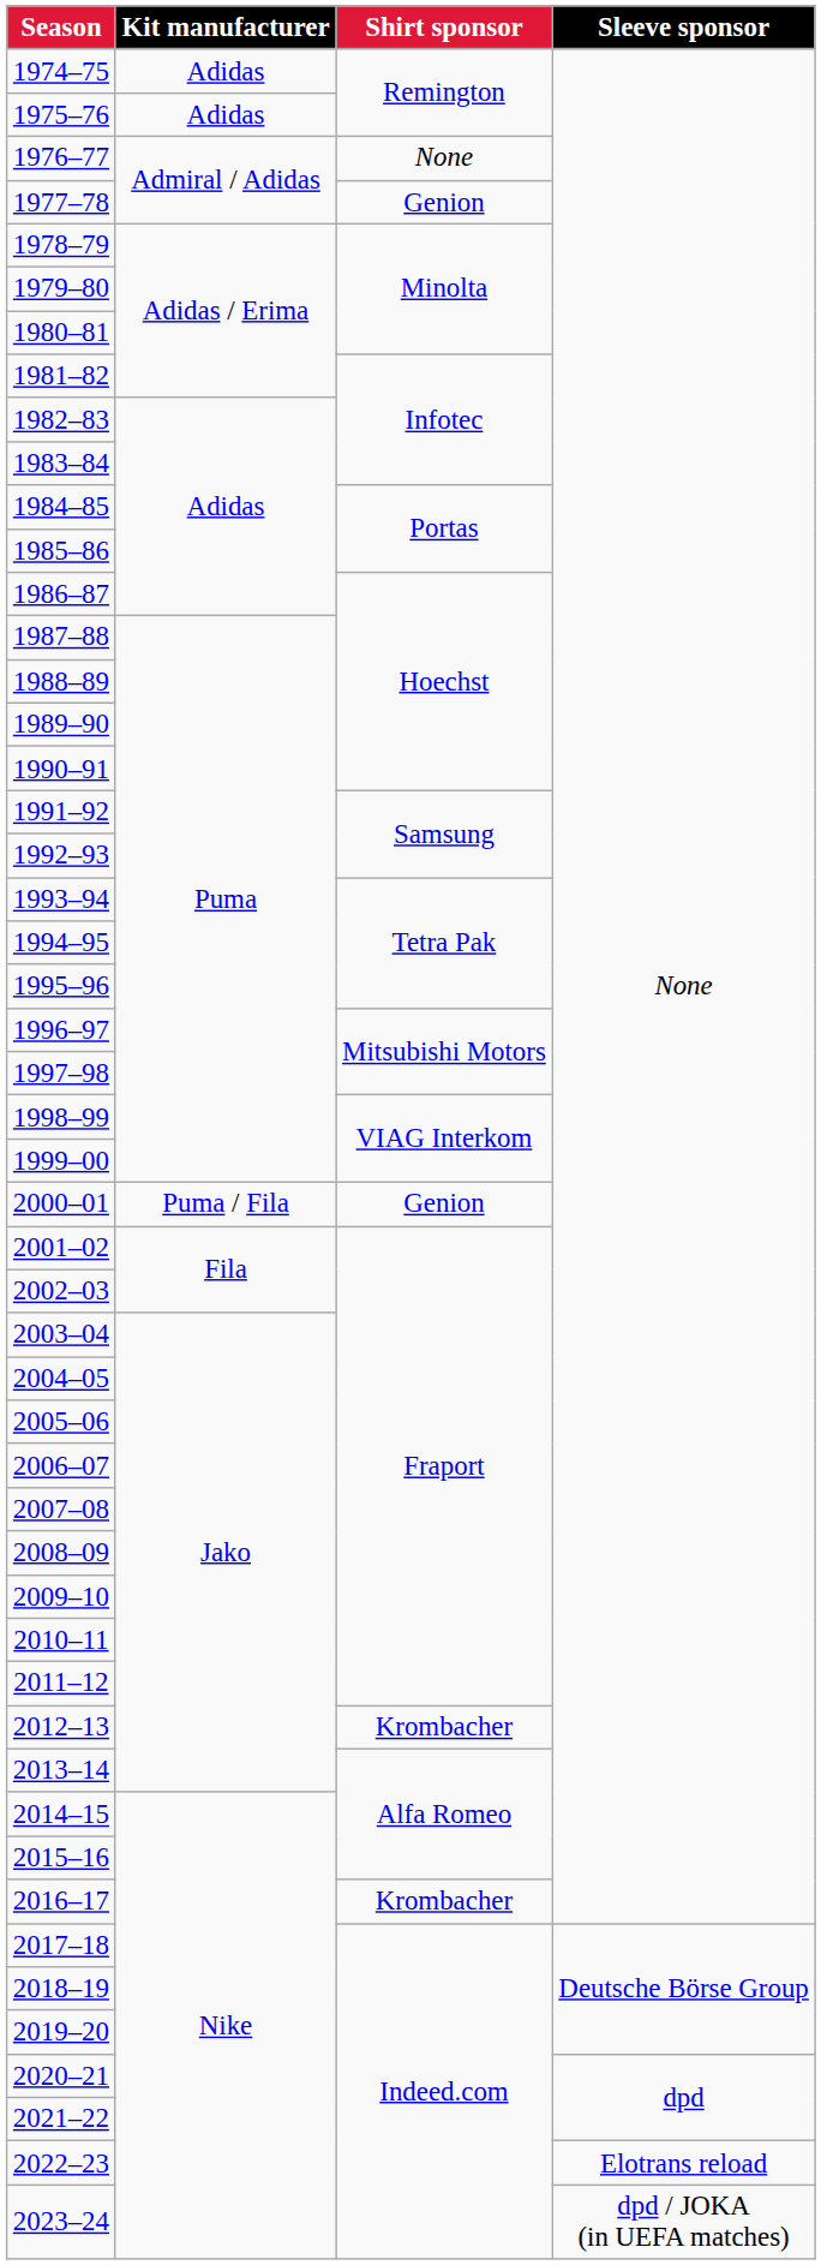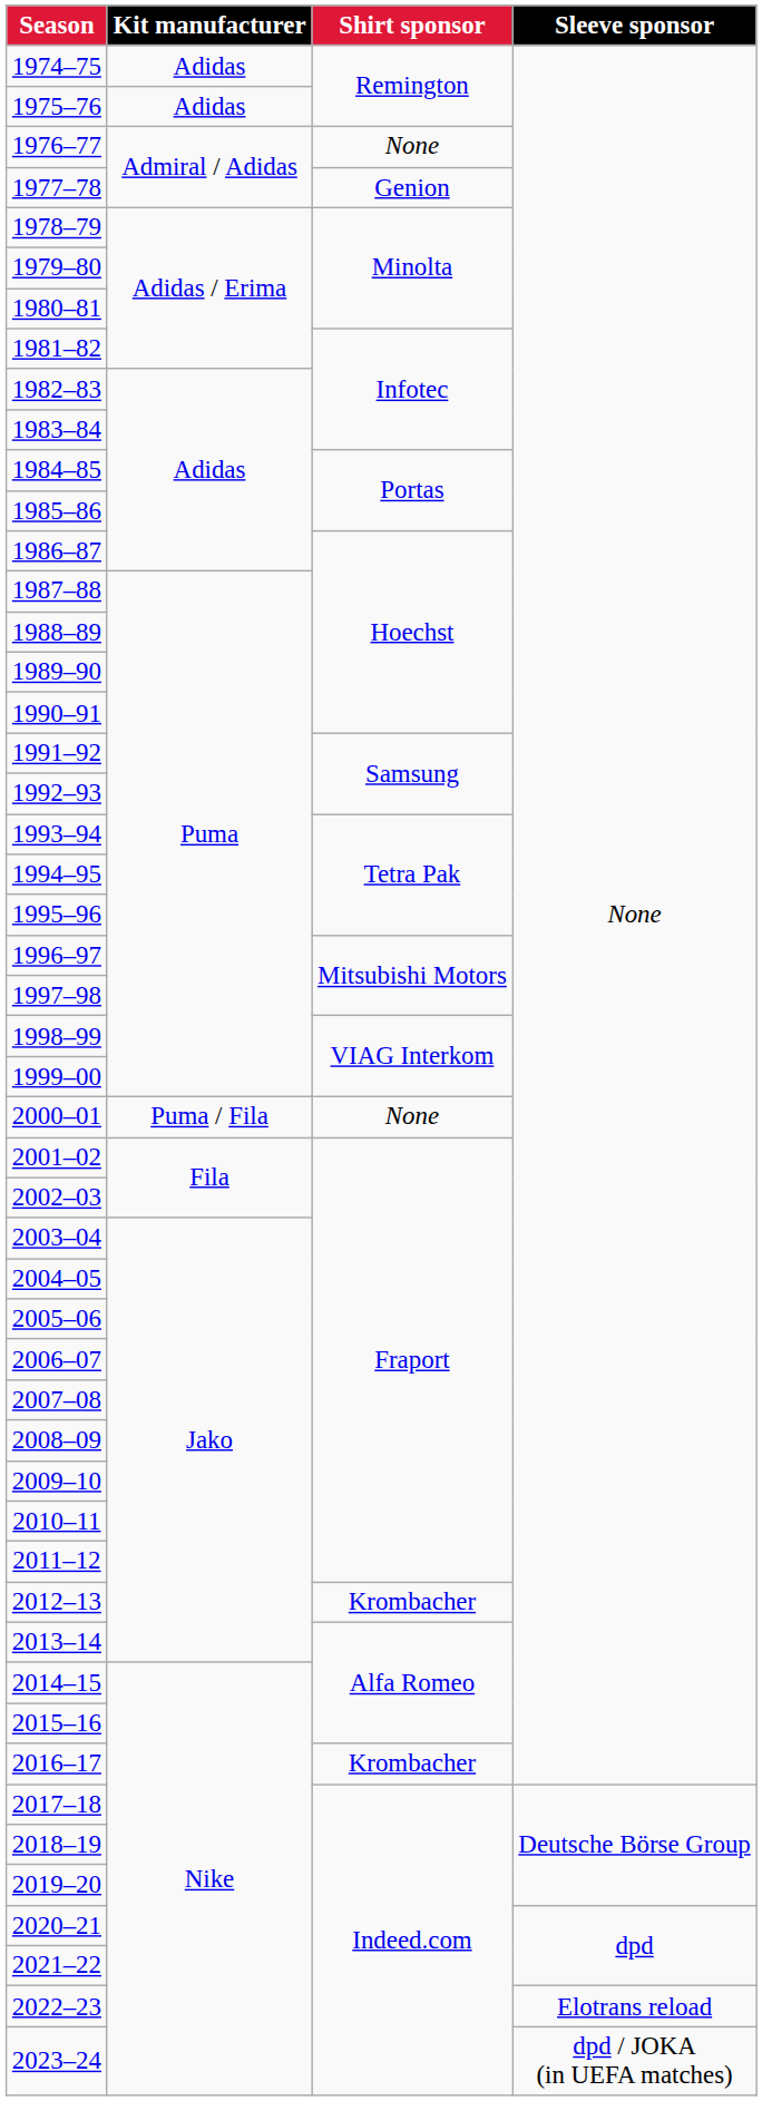 <table class="wikitable" style="text-align:center;margin-left:1em;float:center">
 <tr>
 <th style="color:#fff; background:#e01837;">Season</th>
 <th style="color:#fff; background:#000000;">Kit manufacturer</th>
 <th style="color:#fff; background:#e01837;">Shirt sponsor</th>
 <th style="color:#fff; background:#000000;">Sleeve sponsor</th>
 </tr>
 <tr>
 <td><a href='#'>1974–75</a></td>
 <td><a href='#'>Adidas</a></td>
 <td rowspan=2><a href='#'>Remington</a></td>
 <td rowspan="43"><em>None</em></td>
 </tr>
 <tr>
 <td><a href='#'>1975–76</a></td>
 <td><a href='#'>Adidas</a></td>
 </tr>
 <tr>
 <td><a href='#'>1976–77</a></td>
 <td rowspan=2><a href='#'>Admiral</a> / <a href='#'>Adidas</a></td>
 <td><em>None</em></td>
 </tr>
 <tr>
 <td><a href='#'>1977–78</a></td>
 <td><a href='#'>Genion</a></td>
 </tr>
 <tr>
 <td><a href='#'>1978–79</a></td>
 <td rowspan=4><a href='#'>Adidas</a> / <a href='#'>Erima</a></td>
 <td rowspan=3><a href='#'>Minolta</a></td>
 </tr>
 <tr>
 <td><a href='#'>1979–80</a></td>
 </tr>
 <tr>
 <td><a href='#'>1980–81</a></td>
 </tr>
 <tr>
 <td><a href='#'>1981–82</a></td>
 <td rowspan=3><a href='#'>Infotec</a></td>
 </tr>
 <tr>
 <td><a href='#'>1982–83</a></td>
 <td rowspan=5><a href='#'>Adidas</a></td>
 </tr>
 <tr>
 <td><a href='#'>1983–84</a></td>
 </tr>
 <tr>
 <td><a href='#'>1984–85</a></td>
 <td rowspan=2><a href='#'>Portas</a></td>
 </tr>
 <tr>
 <td><a href='#'>1985–86</a></td>
 </tr>
 <tr>
 <td><a href='#'>1986–87</a></td>
 <td rowspan=5><a href='#'>Hoechst</a></td>
 </tr>
 <tr>
 <td><a href='#'>1987–88</a></td>
 <td rowspan=13><a href='#'>Puma</a></td>
 </tr>
 <tr>
 <td><a href='#'>1988–89</a></td>
 </tr>
 <tr>
 <td><a href='#'>1989–90</a></td>
 </tr>
 <tr>
 <td><a href='#'>1990–91</a></td>
 </tr>
 <tr>
 <td><a href='#'>1991–92</a></td>
 <td rowspan=2><a href='#'>Samsung</a></td>
 </tr>
 <tr>
 <td><a href='#'>1992–93</a></td>
 </tr>
 <tr>
 <td><a href='#'>1993–94</a></td>
 <td rowspan=3><a href='#'>Tetra Pak</a></td>
 </tr>
 <tr>
 <td><a href='#'>1994–95</a></td>
 </tr>
 <tr>
 <td><a href='#'>1995–96</a></td>
 </tr>
 <tr>
 <td><a href='#'>1996–97</a></td>
 <td rowspan=2><a href='#'>Mitsubishi Motors</a></td>
 </tr>
 <tr>
 <td><a href='#'>1997–98</a></td>
 </tr>
 <tr>
 <td><a href='#'>1998–99</a></td>
 <td rowspan=2><a href='#'>VIAG Interkom</a></td>
 </tr>
 <tr>
 <td><a href='#'>1999–00</a></td>
 </tr>
 <tr>
 <td><a href='#'>2000–01</a></td>
 <td><a href='#'>Puma</a> / <a href='#'>Fila</a></td>
-<td><a href='#'>Genion</a></td>
+<td><em>None</em></td>
 </tr>
 <tr>
 <td><a href='#'>2001–02</a></td>
 <td rowspan=2><a href='#'>Fila</a></td>
 <td rowspan=11><a href='#'>Fraport</a></td>
 </tr>
 <tr>
 <td><a href='#'>2002–03</a></td>
 </tr>
 <tr>
 <td><a href='#'>2003–04</a></td>
 <td rowspan=11><a href='#'>Jako</a></td>
 </tr>
 <tr>
 <td><a href='#'>2004–05</a></td>
 </tr>
 <tr>
 <td><a href='#'>2005–06</a></td>
 </tr>
 <tr>
 <td><a href='#'>2006–07</a></td>
 </tr>
 <tr>
 <td><a href='#'>2007–08</a></td>
 </tr>
 <tr>
 <td><a href='#'>2008–09</a></td>
 </tr>
 <tr>
 <td><a href='#'>2009–10</a></td>
 </tr>
 <tr>
 <td><a href='#'>2010–11</a></td>
 </tr>
 <tr>
 <td><a href='#'>2011–12</a></td>
 </tr>
 <tr>
 <td><a href='#'>2012–13</a></td>
 <td><a href='#'>Krombacher</a></td>
 </tr>
 <tr>
 <td><a href='#'>2013–14</a></td>
 <td rowspan=3><a href='#'>Alfa Romeo</a></td>
 </tr>
 <tr>
 <td><a href='#'>2014–15</a></td>
 <td rowspan=10><a href='#'>Nike</a></td>
 </tr>
 <tr>
 <td><a href='#'>2015–16</a></td>
 </tr>
 <tr>
 <td><a href='#'>2016–17</a></td>
 <td><a href='#'>Krombacher</a></td>
 </tr>
 <tr>
 <td><a href='#'>2017–18</a></td>
 <td rowspan=7><a href='#'>Indeed.com</a></td>
 <td rowspan=3><a href='#'>Deutsche Börse Group</a></td>
 </tr>
 <tr>
 <td><a href='#'>2018–19</a></td>
 </tr>
 <tr>
 <td><a href='#'>2019–20</a></td>
 </tr>
 <tr>
 <td><a href='#'>2020–21</a></td>
 <td rowspan=2><a href='#'>dpd</a></td>
 </tr>
 <tr>
 <td><a href='#'>2021–22</a></td>
 </tr>
 <tr>
 <td><a href='#'>2022–23</a></td>
 <td><a href='#'>Elotrans reload</a></td>
 </tr>
 <tr>
 <td><a href='#'>2023–24</a></td>
 <td><a href='#'>dpd</a> / JOKA <br>(in UEFA matches)</td>
 </tr>
 </table>
